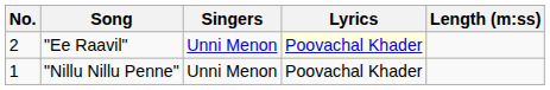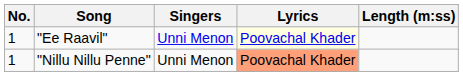 <table class="wikitable" style="font-size:95%;">
 <tr>
 <th>No.</th>
 <th>Song</th>
 <th>Singers</th>
 <th>Lyrics</th>
 <th>Length (m:ss)</th>
 </tr>
 <tr>
-<td>2</td>
+<td>1</td>
 <td>"Ee Raavil"</td>
 <td><a href='#'>Unni Menon</a></td>
 <td style="background: lightyellow;"><a href='#'>Poovachal Khader</a></td>
 <td></td>
 </tr>
 <tr>
 <td>1</td>
 <td>"Nillu Nillu Penne"</td>
 <td>Unni Menon</td>
-<td>Poovachal Khader</td>
+<td style="background: lightsalmon;">Poovachal Khader</td>
 <td></td>
 </tr>
 </table>
